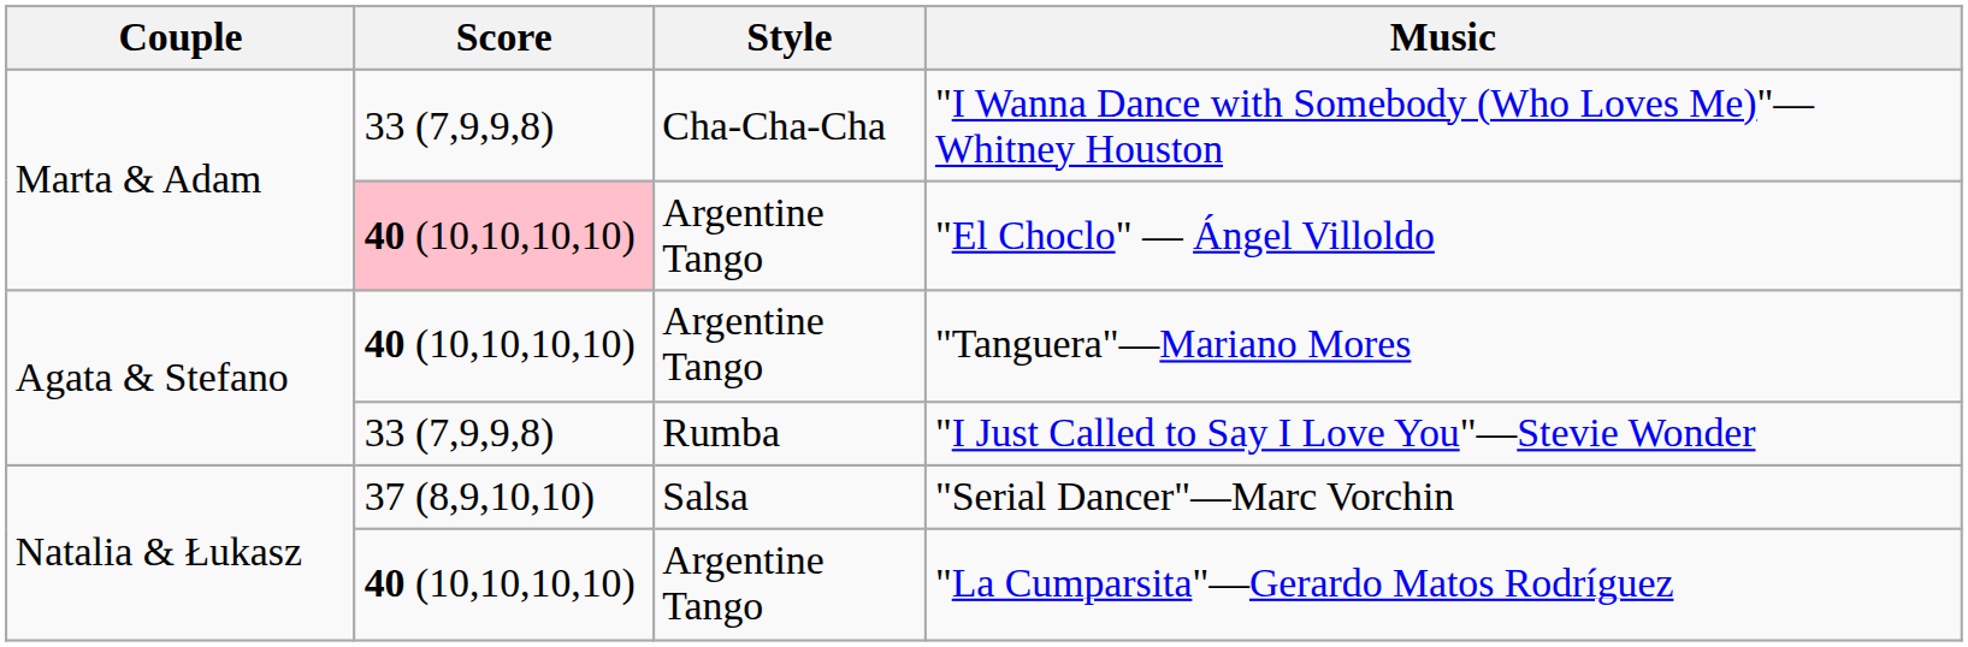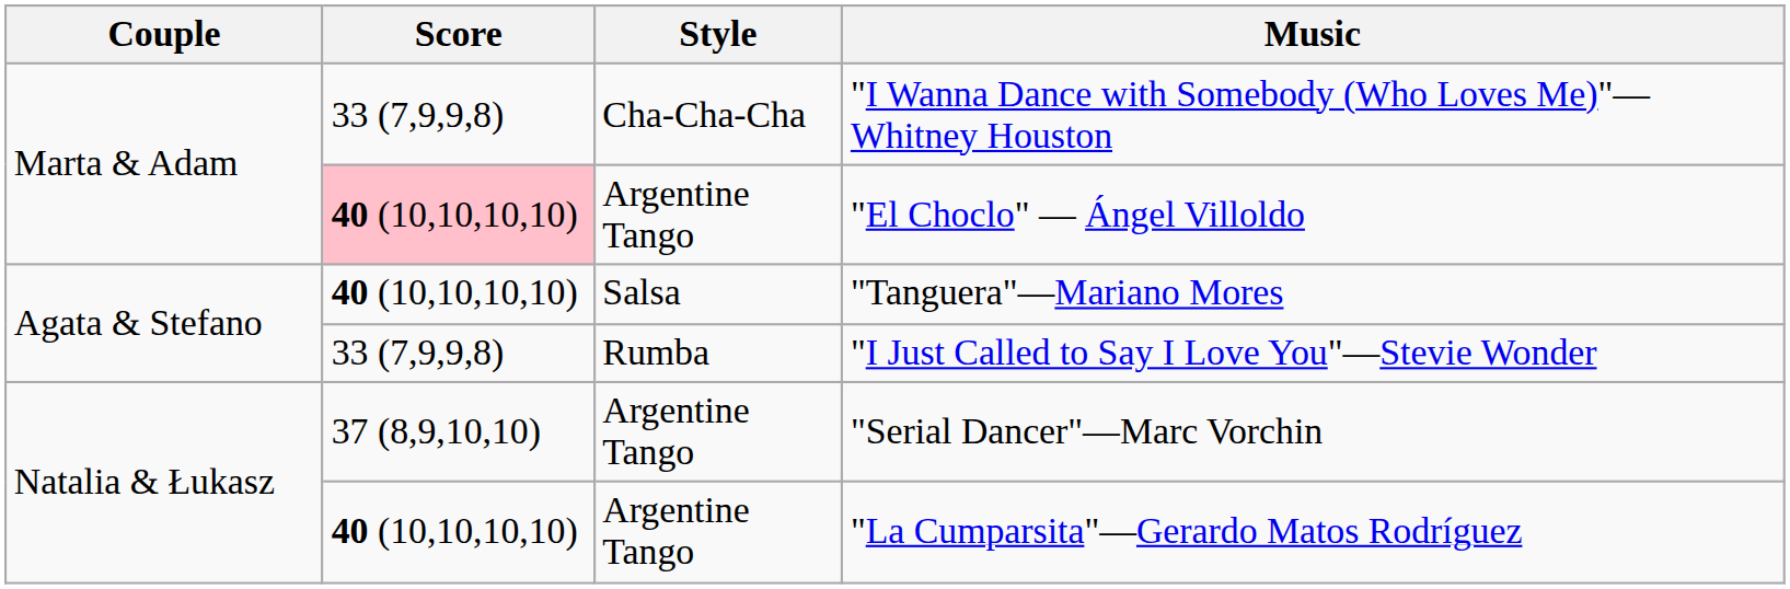 <table class="wikitable">
 <tr>
 <th width="130">Couple</th>
 <th width="110">Score</th>
 <th width="100">Style</th>
 <th width="400">Music</th>
 </tr>
 <tr>
 <td rowspan="2">Marta & Adam</td>
 <td>33 (7,9,9,8)</td>
 <td>Cha-Cha-Cha</td>
 <td>"<a href='#'>I Wanna Dance with Somebody (Who Loves Me)</a>"—<a href='#'>Whitney Houston</a></td>
 </tr>
 <tr>
 <td style="background: pink;"><strong>40</strong> (10,10,10,10)</td>
 <td>Argentine Tango</td>
 <td>"<a href='#'>El Choclo</a>" — <a href='#'>Ángel Villoldo</a></td>
 </tr>
 <tr>
 <td rowspan="2">Agata & Stefano</td>
 <td><strong>40</strong> (10,10,10,10)</td>
-<td>Argentine Tango</td>
+<td>Salsa</td>
 <td>"Tanguera"—<a href='#'>Mariano Mores</a></td>
 </tr>
 <tr>
 <td>33 (7,9,9,8)</td>
 <td>Rumba</td>
 <td>"<a href='#'>I Just Called to Say I Love You</a>"—<a href='#'>Stevie Wonder</a></td>
 </tr>
 <tr>
 <td rowspan="2">Natalia & Łukasz</td>
 <td>37 (8,9,10,10)</td>
-<td>Salsa</td>
+<td>Argentine Tango</td>
 <td>"Serial Dancer"—Marc Vorchin</td>
 </tr>
 <tr>
 <td><strong>40</strong> (10,10,10,10)</td>
 <td>Argentine Tango</td>
 <td>"<a href='#'>La Cumparsita</a>"—<a href='#'>Gerardo Matos Rodríguez</a></td>
 </tr>
 </table>
